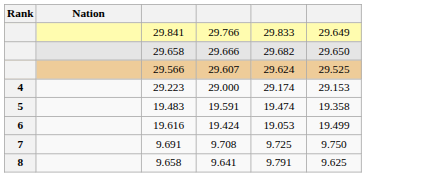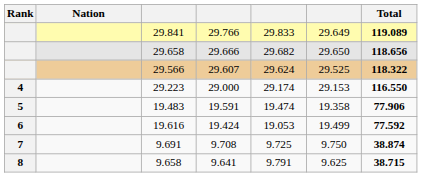 <table class="wikitable sortable" style="text-align:center; font-size:85%">
 <tr>
 <th scope="col" style="width:20px;">Rank</th>
 <th ! scope="col" style="width:120px;">Nation</th>
 <th ! scope="col" style="width:60px;"></th>
 <th ! scope="col" style="width:60px;"></th>
 <th ! scope="col" style="width:60px;"></th>
 <th ! scope="col" style="width:60px;"></th>
+<th ! scope="col" style="width:60px;">Total</th>
 </tr>
 <tr style="background:#fffcaf;">
 <th scope=row style="text-align:center"></th>
 <td align=left></td>
 <td>29.841</td>
 <td>29.766</td>
 <td>29.833</td>
 <td>29.649</td>
+<td><strong>119.089</strong></td>
 </tr>
 <tr style="background:#e5e5e5;">
 <th scope=row style="text-align:center"></th>
 <td align=left></td>
 <td>29.658</td>
 <td>29.666</td>
 <td>29.682</td>
 <td>29.650</td>
+<td><strong>118.656</strong></td>
 </tr>
 <tr style="background:#ec9;">
 <th scope=row style="text-align:center"></th>
 <td align=left></td>
 <td>29.566</td>
 <td>29.607</td>
 <td>29.624</td>
 <td>29.525</td>
+<td><strong>118.322</strong></td>
 </tr>
 <tr>
 <th scope=row style="text-align:center">4</th>
 <td align=left></td>
 <td>29.223</td>
 <td>29.000</td>
 <td>29.174</td>
 <td>29.153</td>
+<td><strong>116.550</strong></td>
 </tr>
 <tr>
 <th scope=row style="text-align:center">5</th>
 <td align=left></td>
 <td>19.483</td>
 <td>19.591</td>
 <td>19.474</td>
 <td>19.358</td>
+<td><strong>77.906</strong></td>
 </tr>
 <tr>
 <th scope=row style="text-align:center">6</th>
 <td align=left></td>
 <td>19.616</td>
 <td>19.424</td>
 <td>19.053</td>
 <td>19.499</td>
+<td><strong>77.592</strong></td>
 </tr>
 <tr>
 <th scope=row style="text-align:center">7</th>
 <td align=left></td>
 <td>9.691</td>
 <td>9.708</td>
 <td>9.725</td>
 <td>9.750</td>
+<td><strong>38.874</strong></td>
 </tr>
 <tr>
 <th scope=row style="text-align:center">8</th>
 <td align=left></td>
 <td>9.658</td>
 <td>9.641</td>
 <td>9.791</td>
 <td>9.625</td>
+<td><strong>38.715</strong></td>
 </tr>
 </table>
